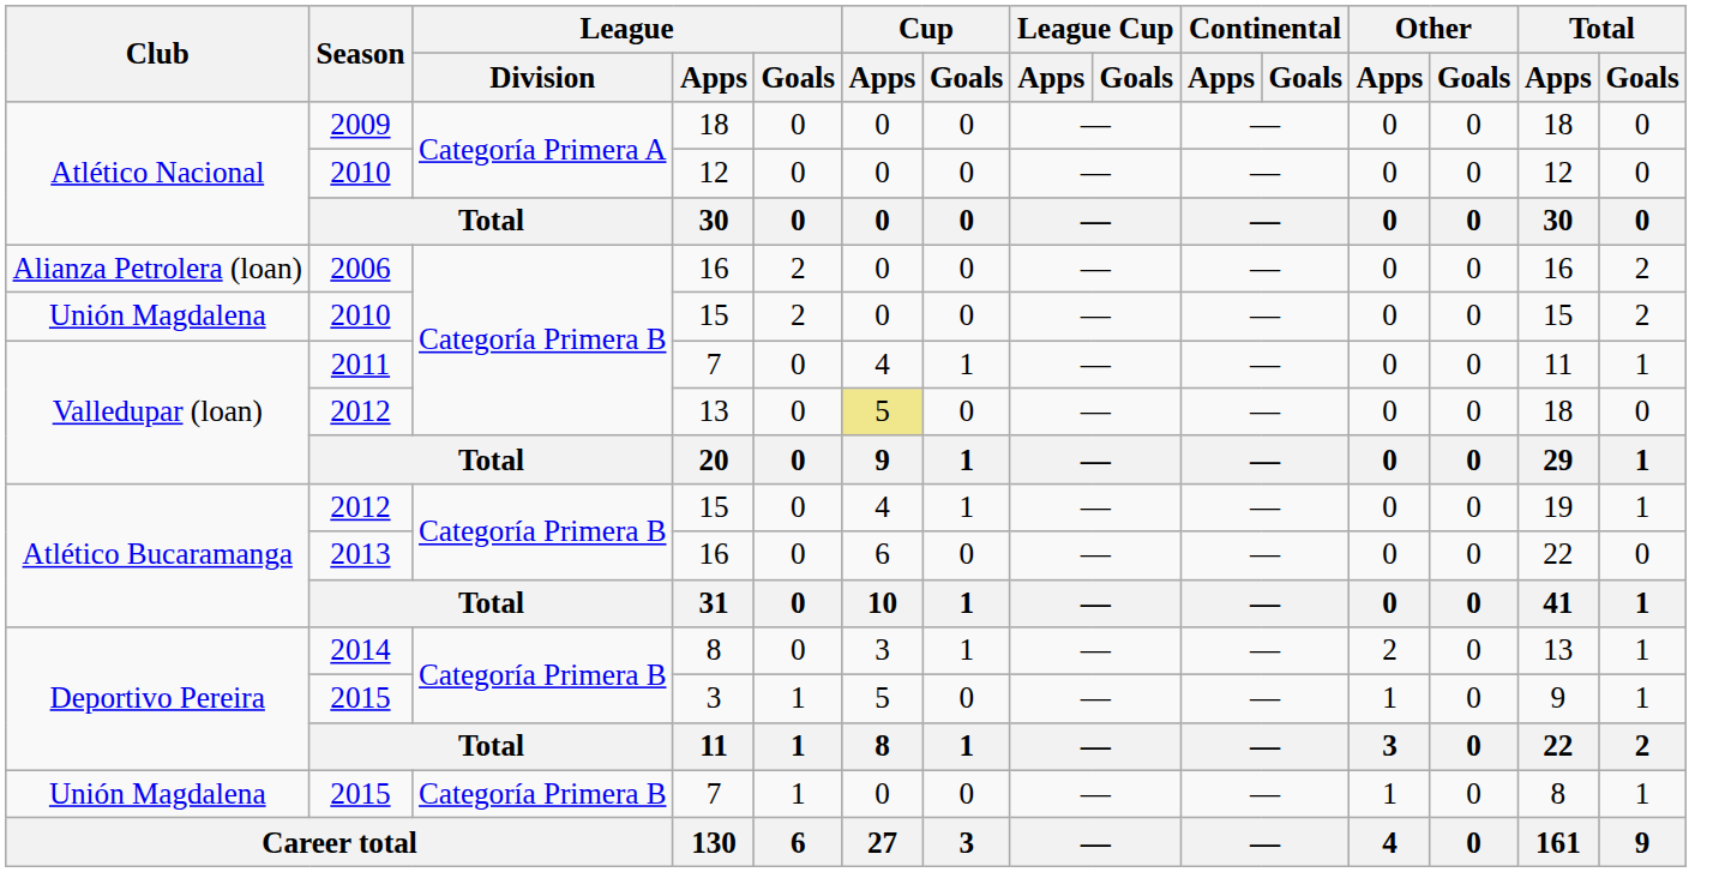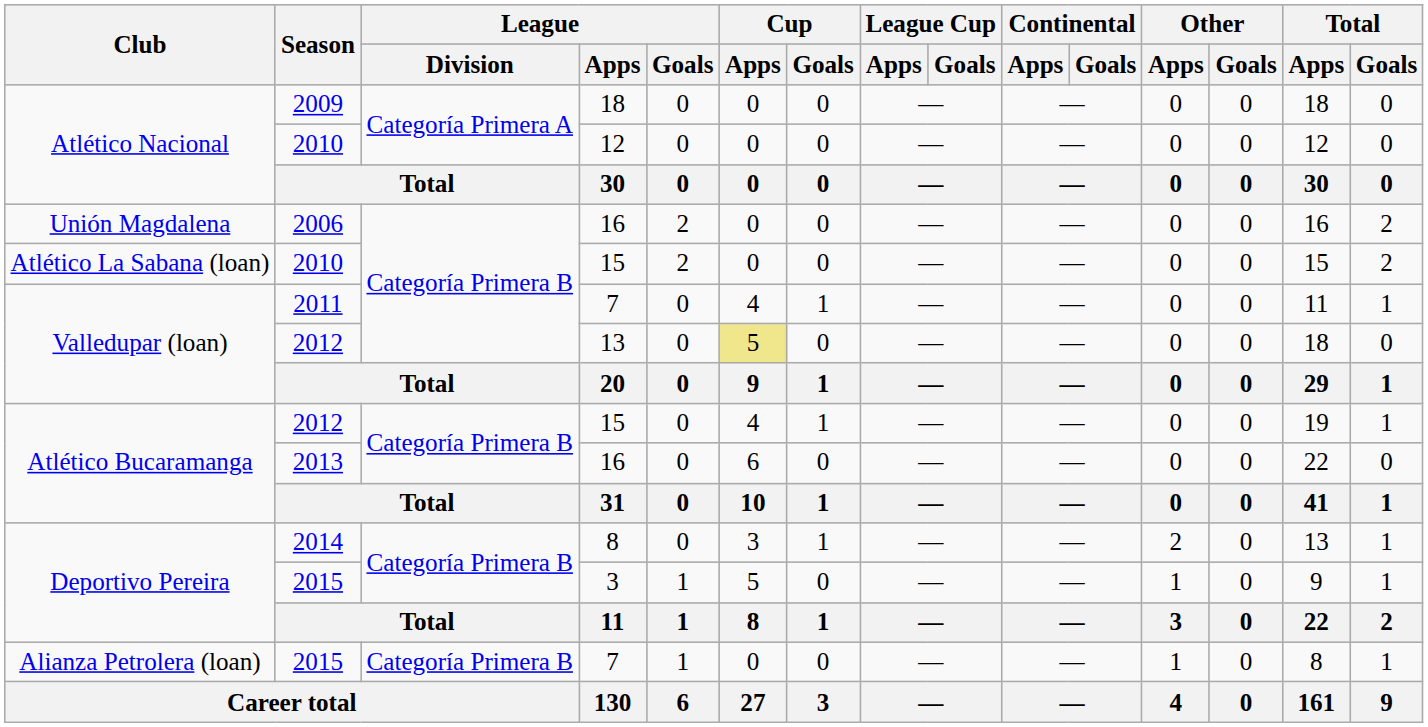 <table class="wikitable" style="text-align:center">
 <tr>
 <th rowspan="2">Club</th>
 <th rowspan="2">Season</th>
 <th colspan="3">League</th>
 <th colspan="2">Cup</th>
 <th colspan="2">League Cup</th>
 <th colspan="2">Continental</th>
 <th colspan="2">Other</th>
 <th colspan="2">Total</th>
 </tr>
 <tr>
 <th>Division</th>
 <th>Apps</th>
 <th>Goals</th>
 <th>Apps</th>
 <th>Goals</th>
 <th>Apps</th>
 <th>Goals</th>
 <th>Apps</th>
 <th>Goals</th>
 <th>Apps</th>
 <th>Goals</th>
 <th>Apps</th>
 <th>Goals</th>
 </tr>
 <tr>
 <td rowspan="3"><a href='#'>Atlético Nacional</a></td>
 <td><a href='#'>2009</a></td>
 <td rowspan="2"><a href='#'>Categoría Primera A</a></td>
 <td>18</td>
 <td>0</td>
 <td>0</td>
 <td>0</td>
 <td colspan="2">—</td>
 <td colspan="2">—</td>
 <td>0</td>
 <td>0</td>
 <td>18</td>
 <td>0</td>
 </tr>
 <tr>
 <td><a href='#'>2010</a></td>
 <td>12</td>
 <td>0</td>
 <td>0</td>
 <td>0</td>
 <td colspan="2">—</td>
 <td colspan="2">—</td>
 <td>0</td>
 <td>0</td>
 <td>12</td>
 <td>0</td>
 </tr>
 <tr>
 <th colspan="2">Total</th>
 <th>30</th>
 <th>0</th>
 <th>0</th>
 <th>0</th>
 <th colspan="2">—</th>
 <th colspan="2">—</th>
 <th>0</th>
 <th>0</th>
 <th>30</th>
 <th>0</th>
 </tr>
 <tr>
-<td rowspan="1"><a href='#'>Alianza Petrolera</a> (loan)</td>
+<td rowspan="1"><a href='#'>Unión Magdalena</a></td>
 <td><a href='#'>2006</a></td>
 <td rowspan="4"><a href='#'>Categoría Primera B</a></td>
 <td>16</td>
 <td>2</td>
 <td>0</td>
 <td>0</td>
 <td colspan="2">—</td>
 <td colspan="2">—</td>
 <td>0</td>
 <td>0</td>
 <td>16</td>
 <td>2</td>
 </tr>
 <tr>
-<td rowspan="1"><a href='#'>Unión Magdalena</a></td>
+<td rowspan="1"><a href='#'>Atlético La Sabana</a> (loan)</td>
 <td><a href='#'>2010</a></td>
 <td>15</td>
 <td>2</td>
 <td>0</td>
 <td>0</td>
 <td colspan="2">—</td>
 <td colspan="2">—</td>
 <td>0</td>
 <td>0</td>
 <td>15</td>
 <td>2</td>
 </tr>
 <tr>
 <td rowspan="3"><a href='#'>Valledupar</a> (loan)</td>
 <td><a href='#'>2011</a></td>
 <td>7</td>
 <td>0</td>
 <td>4</td>
 <td>1</td>
 <td colspan="2">—</td>
 <td colspan="2">—</td>
 <td>0</td>
 <td>0</td>
 <td>11</td>
 <td>1</td>
 </tr>
 <tr>
 <td><a href='#'>2012</a></td>
 <td>13</td>
 <td>0</td>
 <td style="background: khaki;">5</td>
 <td>0</td>
 <td colspan="2">—</td>
 <td colspan="2">—</td>
 <td>0</td>
 <td>0</td>
 <td>18</td>
 <td>0</td>
 </tr>
 <tr>
 <th colspan="2">Total</th>
 <th>20</th>
 <th>0</th>
 <th>9</th>
 <th>1</th>
 <th colspan="2">—</th>
 <th colspan="2">—</th>
 <th>0</th>
 <th>0</th>
 <th>29</th>
 <th>1</th>
 </tr>
 <tr>
 <td rowspan="3"><a href='#'>Atlético Bucaramanga</a></td>
 <td><a href='#'>2012</a></td>
 <td rowspan="2"><a href='#'>Categoría Primera B</a></td>
 <td>15</td>
 <td>0</td>
 <td>4</td>
 <td>1</td>
 <td colspan="2">—</td>
 <td colspan="2">—</td>
 <td>0</td>
 <td>0</td>
 <td>19</td>
 <td>1</td>
 </tr>
 <tr>
 <td><a href='#'>2013</a></td>
 <td>16</td>
 <td>0</td>
 <td>6</td>
 <td>0</td>
 <td colspan="2">—</td>
 <td colspan="2">—</td>
 <td>0</td>
 <td>0</td>
 <td>22</td>
 <td>0</td>
 </tr>
 <tr>
 <th colspan="2">Total</th>
 <th>31</th>
 <th>0</th>
 <th>10</th>
 <th>1</th>
 <th colspan="2">—</th>
 <th colspan="2">—</th>
 <th>0</th>
 <th>0</th>
 <th>41</th>
 <th>1</th>
 </tr>
 <tr>
 <td rowspan="3"><a href='#'>Deportivo Pereira</a></td>
 <td><a href='#'>2014</a></td>
 <td rowspan="2"><a href='#'>Categoría Primera B</a></td>
 <td>8</td>
 <td>0</td>
 <td>3</td>
 <td>1</td>
 <td colspan="2">—</td>
 <td colspan="2">—</td>
 <td>2</td>
 <td>0</td>
 <td>13</td>
 <td>1</td>
 </tr>
 <tr>
 <td><a href='#'>2015</a></td>
 <td>3</td>
 <td>1</td>
 <td>5</td>
 <td>0</td>
 <td colspan="2">—</td>
 <td colspan="2">—</td>
 <td>1</td>
 <td>0</td>
 <td>9</td>
 <td>1</td>
 </tr>
 <tr>
 <th colspan="2">Total</th>
 <th>11</th>
 <th>1</th>
 <th>8</th>
 <th>1</th>
 <th colspan="2">—</th>
 <th colspan="2">—</th>
 <th>3</th>
 <th>0</th>
 <th>22</th>
 <th>2</th>
 </tr>
 <tr>
-<td rowspan="1"><a href='#'>Unión Magdalena</a></td>
+<td rowspan="1"><a href='#'>Alianza Petrolera</a> (loan)</td>
 <td><a href='#'>2015</a></td>
 <td rowspan="1"><a href='#'>Categoría Primera B</a></td>
 <td>7</td>
 <td>1</td>
 <td>0</td>
 <td>0</td>
 <td colspan="2">—</td>
 <td colspan="2">—</td>
 <td>1</td>
 <td>0</td>
 <td>8</td>
 <td>1</td>
 </tr>
 <tr>
 <th colspan="3">Career total</th>
 <th>130</th>
 <th>6</th>
 <th>27</th>
 <th>3</th>
 <th colspan="2">—</th>
 <th colspan="2">—</th>
 <th>4</th>
 <th>0</th>
 <th>161</th>
 <th>9</th>
 </tr>
 </table>
